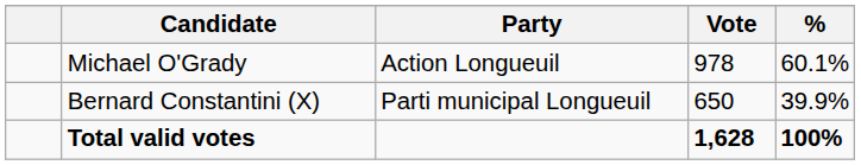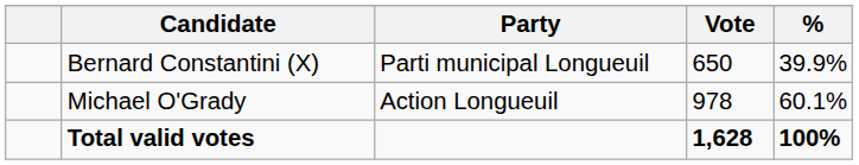 <table class="wikitable">
 <tr>
 </tr>
 <tr>
 <th bgcolor="#DDDDFF" width="30px"></th>
 <th bgcolor="#DDDDFF" width="200px">Candidate</th>
 <th bgcolor="#DDDDFF" width="200px">Party</th>
 <th bgcolor="#DDDDFF" width="50px">Vote</th>
 <th bgcolor="#DDDDFF" width="30px">%</th>
 </tr>
 <tr>
 <td> </td>
+<td>Bernard Constantini (X)</td>
+<td>Parti municipal Longueuil</td>
+<td>650</td>
+<td>39.9%</td>
+</tr>
+<tr>
+<td> </td>
 <td>Michael O'Grady</td>
 <td>Action Longueuil</td>
 <td>978</td>
 <td>60.1%</td>
-</tr>
-<tr>
-<td> </td>
-<td>Bernard Constantini (X)</td>
-<td>Parti municipal Longueuil</td>
-<td>650</td>
-<td>39.9%</td>
 </tr>
 <tr>
 <td> </td>
 <td><strong>Total valid votes</strong></td>
 <td></td>
 <td><strong>1,628</strong></td>
 <td><strong>100%</strong></td>
 </tr>
 </table>
